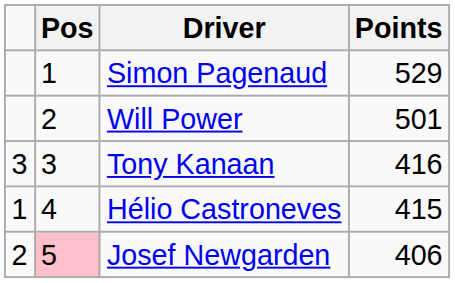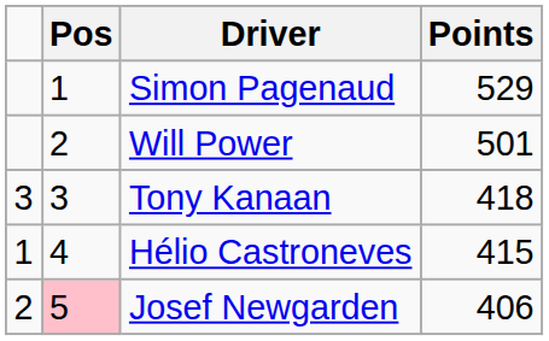 <table class="wikitable" style="font-size: 95%;">
 <tr>
 <td></td>
 <th>Pos</th>
 <th>Driver</th>
 <th>Points</th>
 </tr>
 <tr>
 <td align="left"></td>
 <td>1</td>
 <td> <a href='#'>Simon Pagenaud</a></td>
 <td align="right">529</td>
 </tr>
 <tr>
 <td align="left"></td>
 <td>2</td>
 <td> <a href='#'>Will Power</a></td>
 <td align="right">501</td>
 </tr>
 <tr>
 <td align="left"> 3</td>
 <td>3</td>
 <td> <a href='#'>Tony Kanaan</a></td>
-<td align="right">416</td>
+<td align="right">418</td>
 </tr>
 <tr>
 <td align="left"> 1</td>
 <td>4</td>
 <td> <a href='#'>Hélio Castroneves</a></td>
 <td align="right">415</td>
 </tr>
 <tr>
 <td align="left"> 2</td>
 <td style="background: pink;">5</td>
 <td> <a href='#'>Josef Newgarden</a></td>
 <td align="right">406</td>
 </tr>
 </table>
